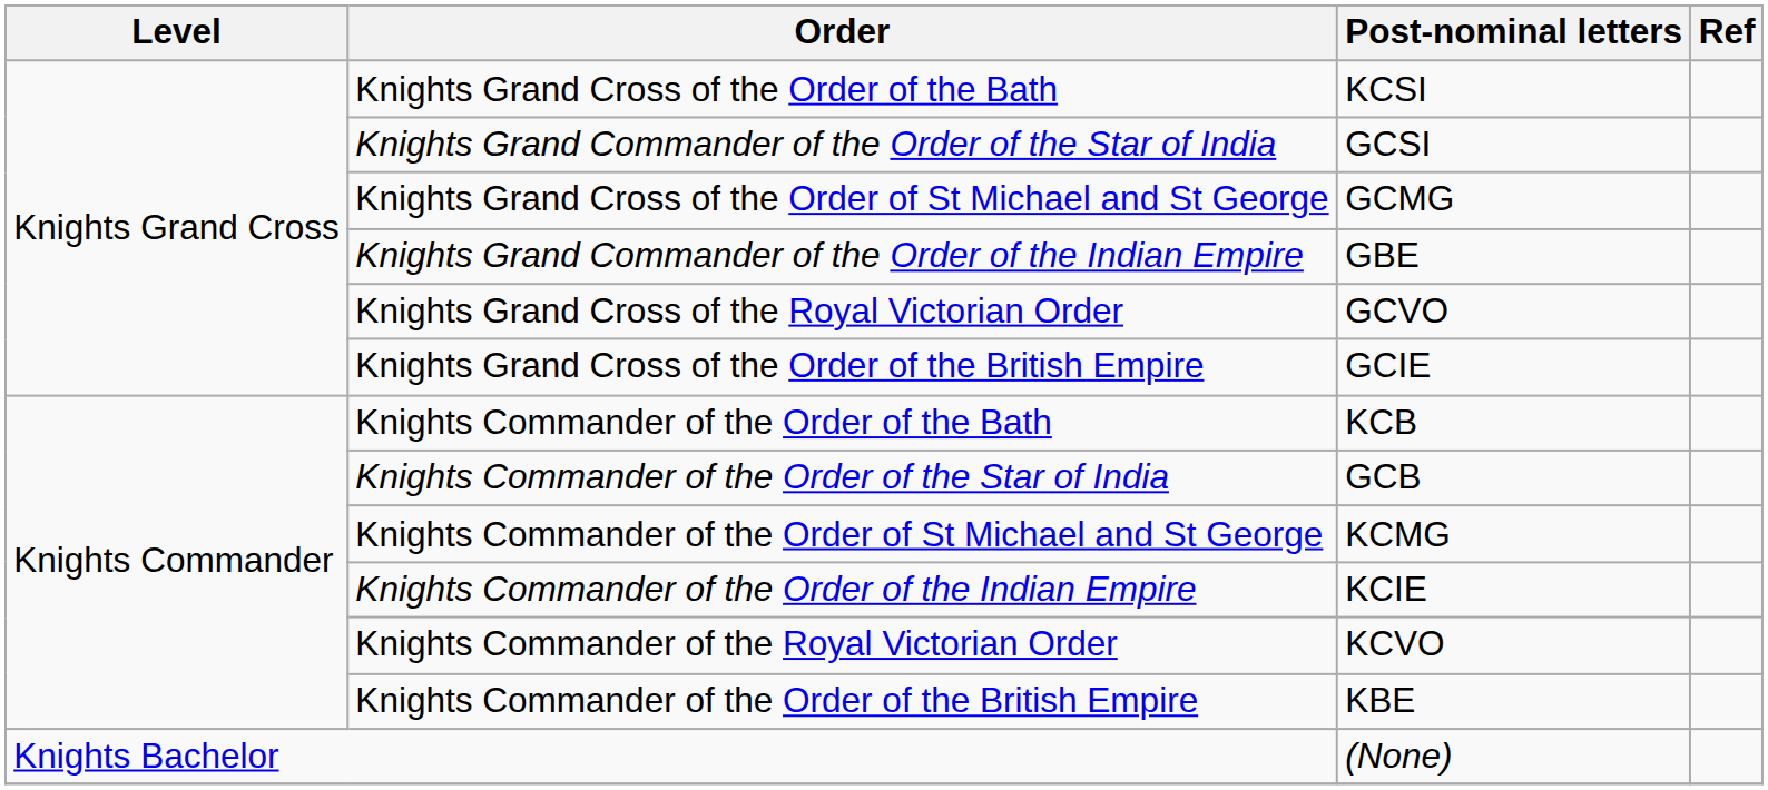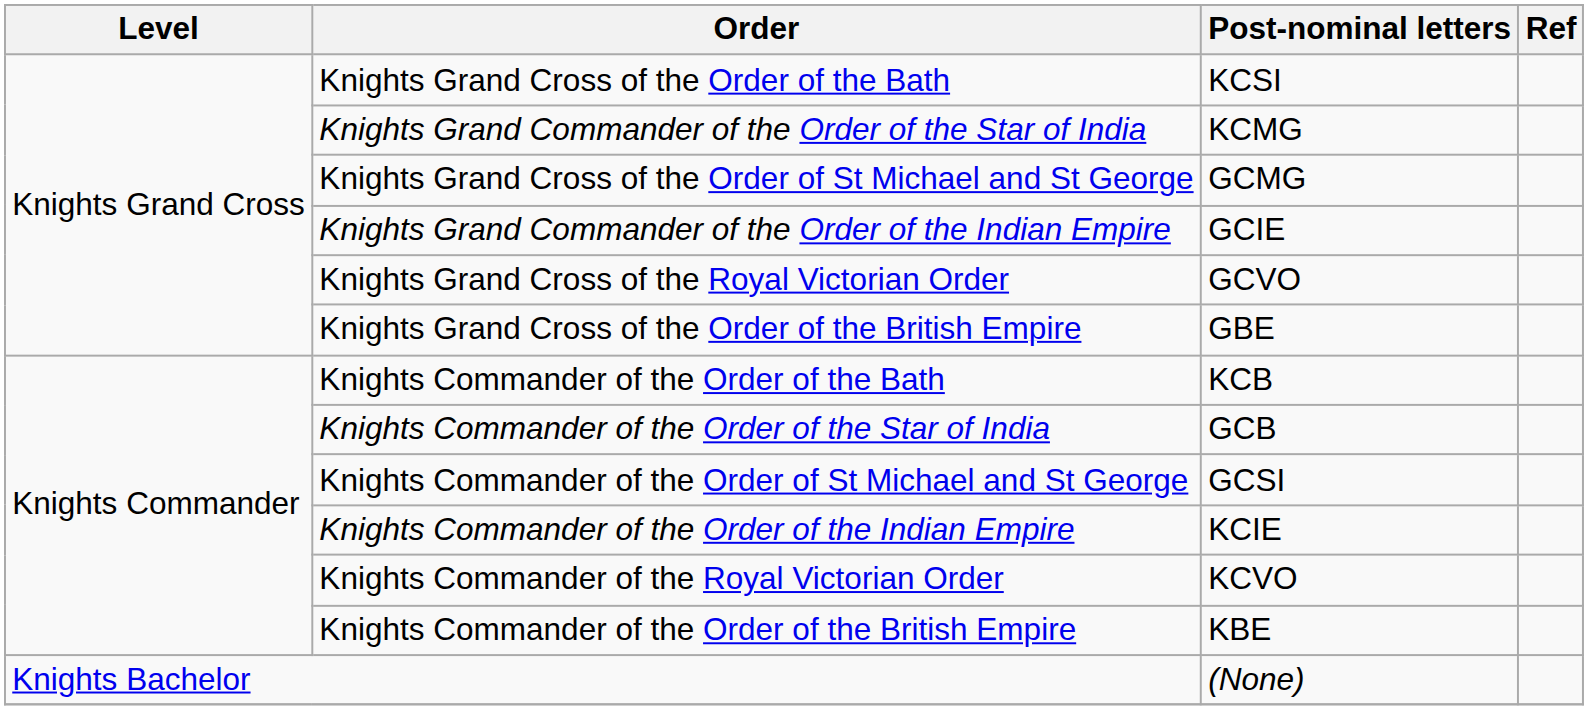 <table class="wikitable">
 <tr>
 <th>Level</th>
 <th>Order</th>
 <th>Post-nominal letters</th>
 <th>Ref</th>
 </tr>
 <tr>
 <td rowspan=6>Knights Grand Cross</td>
 <td>Knights Grand Cross of the <a href='#'>Order of the Bath</a></td>
 <td>KCSI</td>
 <td></td>
 </tr>
 <tr>
 <td><em>Knights Grand Commander of the <a href='#'>Order of the Star of India</a></em></td>
-<td>GCSI</td>
+<td>KCMG</td>
 <td></td>
 </tr>
 <tr>
 <td>Knights Grand Cross of the <a href='#'>Order of St Michael and St George</a></td>
 <td>GCMG</td>
 <td></td>
 </tr>
 <tr>
 <td><em>Knights Grand Commander of the <a href='#'>Order of the Indian Empire</a></em></td>
-<td>GBE</td>
+<td>GCIE</td>
 <td></td>
 </tr>
 <tr>
 <td>Knights Grand Cross of the <a href='#'>Royal Victorian Order</a></td>
 <td>GCVO</td>
 <td></td>
 </tr>
 <tr>
 <td>Knights Grand Cross of the <a href='#'>Order of the British Empire</a></td>
-<td>GCIE</td>
+<td>GBE</td>
 <td></td>
 </tr>
 <tr>
 <td rowspan=6>Knights Commander</td>
 <td>Knights Commander of the <a href='#'>Order of the Bath</a></td>
 <td>KCB</td>
 <td></td>
 </tr>
 <tr>
 <td><em>Knights Commander of the <a href='#'>Order of the Star of India</a></em></td>
 <td>GCB</td>
 <td></td>
 </tr>
 <tr>
 <td>Knights Commander of the <a href='#'>Order of St Michael and St George</a></td>
-<td>KCMG</td>
+<td>GCSI</td>
 <td></td>
 </tr>
 <tr>
 <td><em>Knights Commander of the <a href='#'>Order of the Indian Empire</a></em></td>
 <td>KCIE</td>
 <td></td>
 </tr>
 <tr>
 <td>Knights Commander of the <a href='#'>Royal Victorian Order</a></td>
 <td>KCVO</td>
 <td></td>
 </tr>
 <tr>
 <td>Knights Commander of the <a href='#'>Order of the British Empire</a></td>
 <td>KBE</td>
 <td></td>
 </tr>
 <tr>
 <td colspan=2><a href='#'>Knights Bachelor</a></td>
 <td><em>(None)</em></td>
 <td></td>
 </tr>
 <tr>
 </tr>
 </table>
